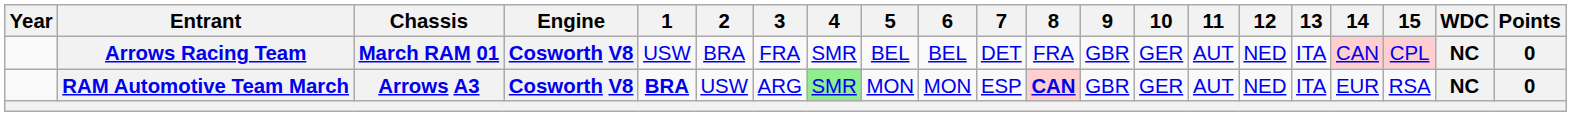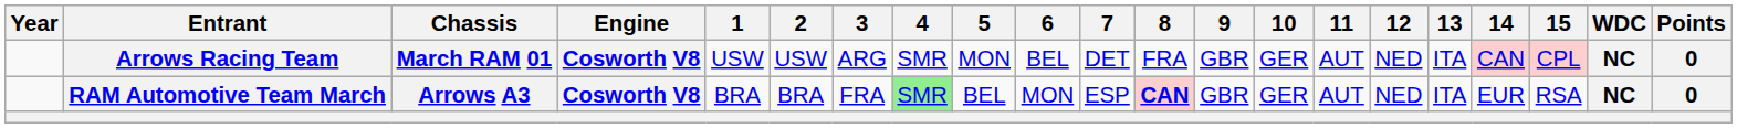 <table class="wikitable" style="text-align:center; font-size:85%">
 <tr>
 <th>Year</th>
 <th>Entrant</th>
 <th>Chassis</th>
 <th>Engine</th>
 <th>1</th>
 <th>2</th>
 <th>3</th>
 <th>4</th>
 <th>5</th>
 <th>6</th>
 <th>7</th>
 <th>8</th>
 <th>9</th>
 <th>10</th>
 <th>11</th>
 <th>12</th>
 <th>13</th>
 <th>14</th>
 <th>15</th>
 <th>WDC</th>
 <th>Points</th>
 </tr>
 <tr>
 <td></td>
 <th nowrap><a href='#'>Arrows Racing Team</a></th>
 <th nowrap><a href='#'>March RAM</a> <a href='#'>01</a></th>
 <th nowrap><a href='#'>Cosworth</a> <a href='#'>V8</a></th>
 <td><a href='#'>USW</a></td>
-<td><a href='#'>BRA</a></td>
-<td><a href='#'>FRA</a></td>
+<td><a href='#'>USW</a></td>
+<td><a href='#'>ARG</a></td>
 <td><a href='#'>SMR</a></td>
-<td><a href='#'>BEL</a></td>
+<td><a href='#'>MON</a></td>
 <td><a href='#'>BEL</a></td>
 <td><a href='#'>DET</a></td>
 <td><a href='#'>FRA</a></td>
 <td><a href='#'>GBR</a></td>
 <td><a href='#'>GER</a></td>
 <td><a href='#'>AUT</a></td>
 <td><a href='#'>NED</a></td>
 <td><a href='#'>ITA</a></td>
 <td style="background:#FFCFCF;"><a href='#'>CAN</a><br></td>
 <td style="background:#FFCFCF;"><a href='#'>CPL</a><br></td>
 <th>NC</th>
 <th>0</th>
 </tr>
 <tr>
 <td></td>
 <th nowrap><a href='#'>RAM Automotive Team March</a></th>
 <th nowrap><a href='#'>Arrows</a> <a href='#'>A3</a></th>
 <th nowrap><a href='#'>Cosworth</a> <a href='#'>V8</a></th>
-<td><strong><a href='#'>BRA</a></strong></td>
-<td><a href='#'>USW</a></td>
-<td><a href='#'>ARG</a></td>
+<td><a href='#'>BRA</a></td>
+<td><a href='#'>BRA</a></td>
+<td><a href='#'>FRA</a></td>
 <td style="background: lightgreen;"><a href='#'>SMR</a></td>
-<td><a href='#'>MON</a></td>
+<td><a href='#'>BEL</a></td>
 <td><a href='#'>MON</a></td>
 <td><a href='#'>ESP</a></td>
 <td style="background:#FFCFCF;"><strong><a href='#'>CAN</a><br></strong></td>
 <td><a href='#'>GBR</a></td>
 <td><a href='#'>GER</a></td>
 <td><a href='#'>AUT</a></td>
 <td><a href='#'>NED</a></td>
 <td><a href='#'>ITA</a></td>
 <td><a href='#'>EUR</a></td>
 <td><a href='#'>RSA</a></td>
 <th>NC</th>
 <th>0</th>
 </tr>
 <tr>
 <th colspan="21"></th>
 </tr>
 </table>
